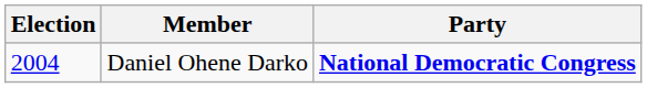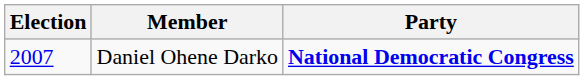 <table class="wikitable">
 <tr>
 <th>Election</th>
 <th>Member</th>
 <th>Party</th>
 </tr>
 <tr>
-<td><a href='#'>2004</a></td>
+<td><a href='#'>2007</a></td>
 <td>Daniel Ohene Darko</td>
 <td><strong><a href='#'>National Democratic Congress</a></strong></td>
 </tr>
 </table>
